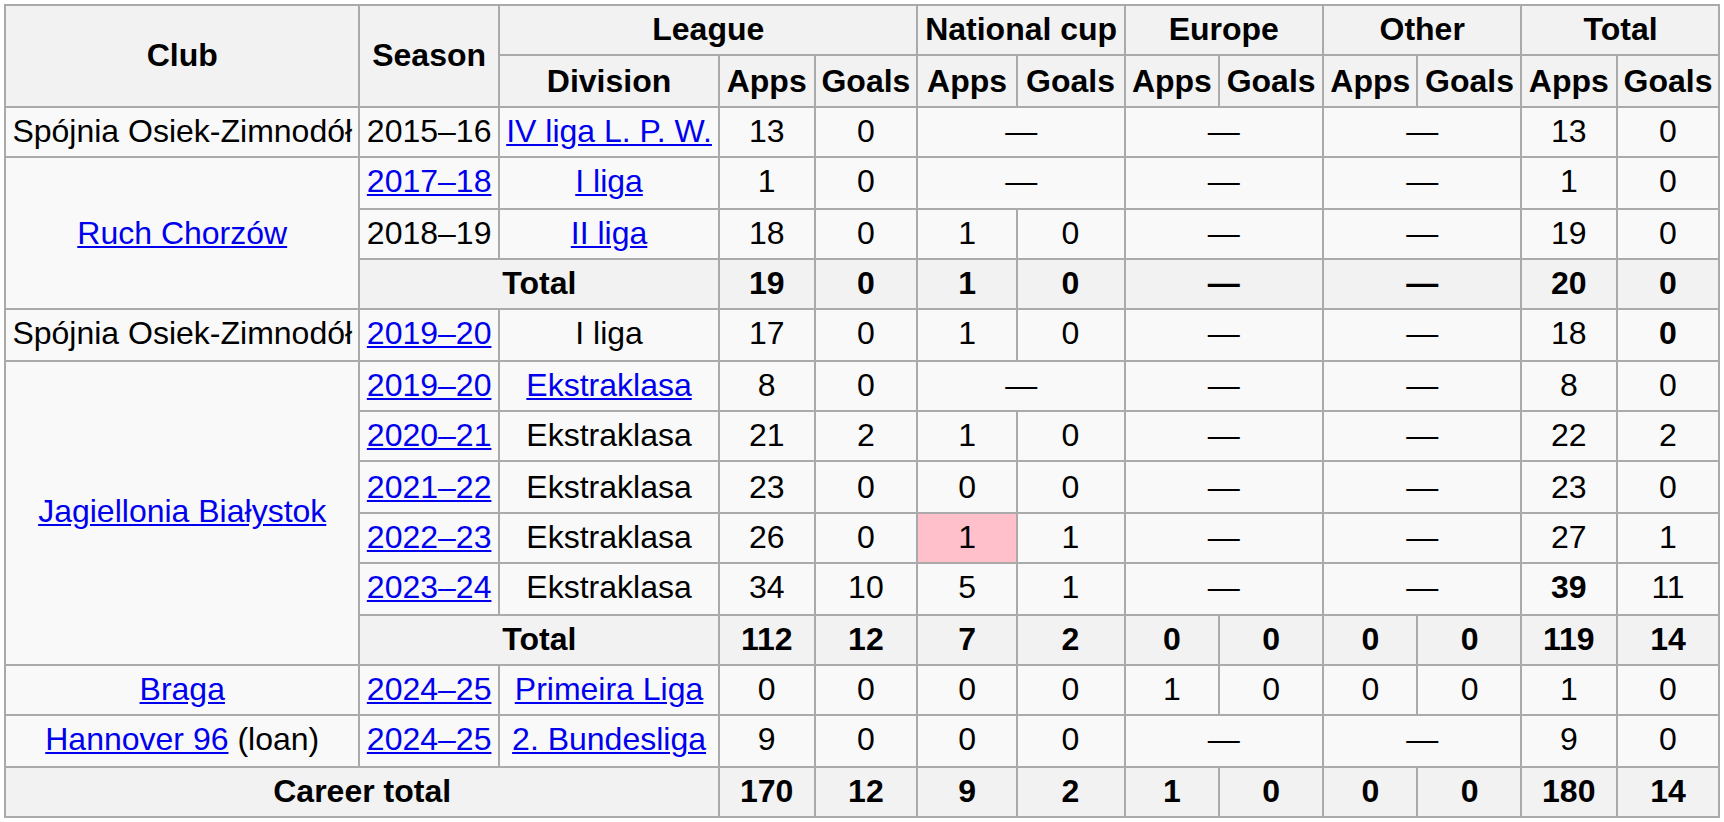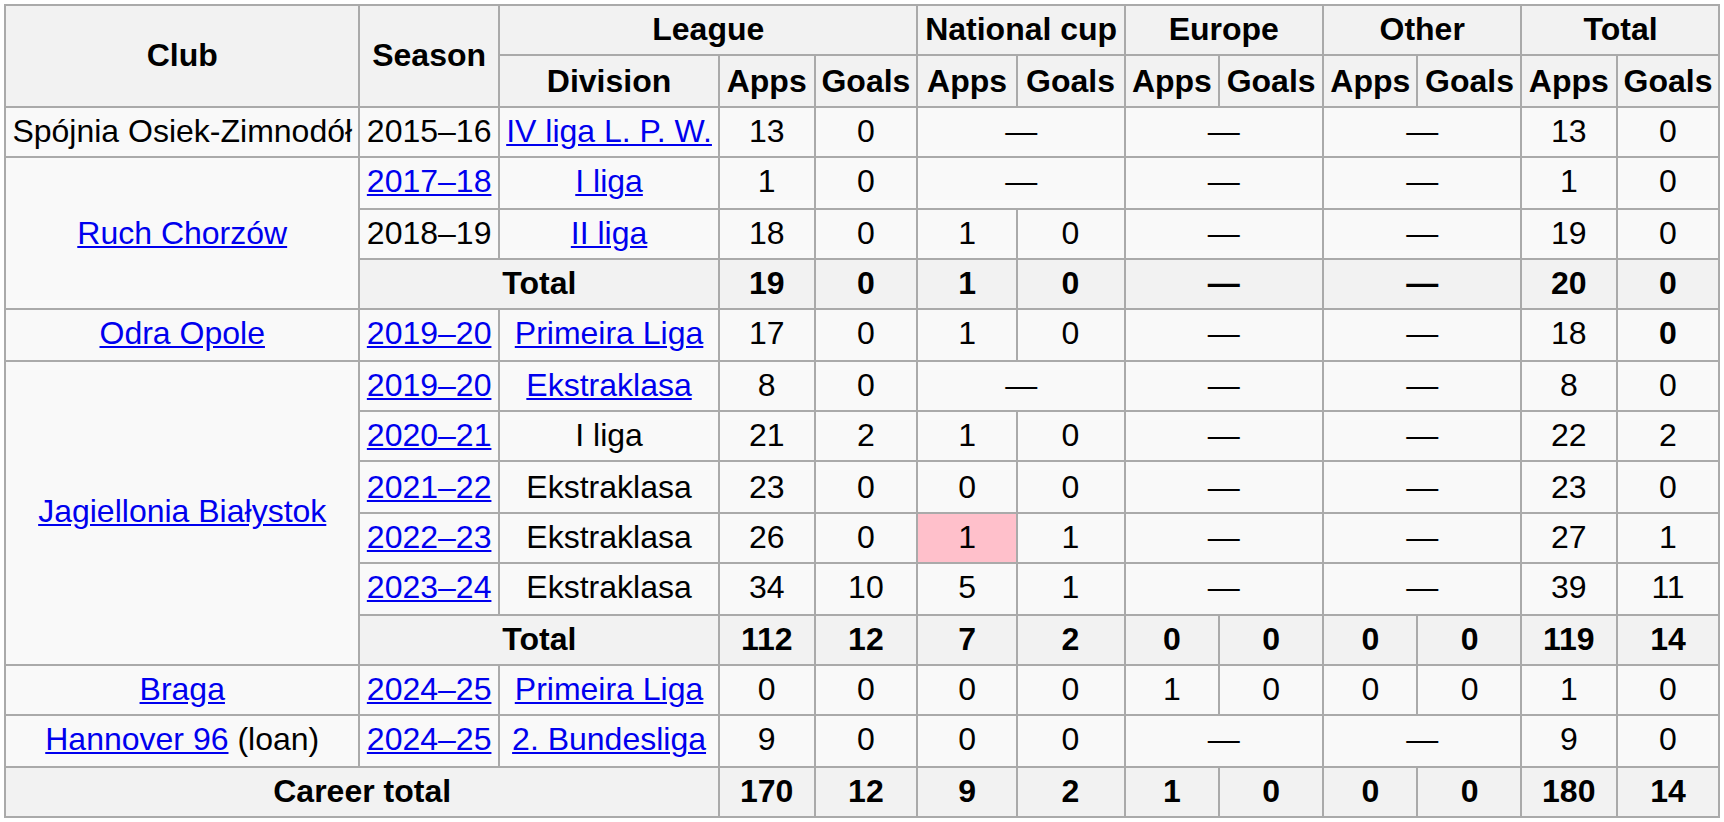 <table class="wikitable" style="text-align:center">
 <tr>
 <th rowspan="2">Club</th>
 <th rowspan="2">Season</th>
 <th colspan="3">League</th>
 <th colspan="2">National cup</th>
 <th colspan="2">Europe</th>
 <th colspan="2">Other</th>
 <th colspan="2">Total</th>
 </tr>
 <tr>
 <th>Division</th>
 <th>Apps</th>
 <th>Goals</th>
 <th>Apps</th>
 <th>Goals</th>
 <th>Apps</th>
 <th>Goals</th>
 <th>Apps</th>
 <th>Goals</th>
 <th>Apps</th>
 <th>Goals</th>
 </tr>
 <tr>
 <td>Spójnia Osiek-Zimnodół</td>
 <td>2015–16</td>
 <td><a href='#'>IV liga L. P. W.</a></td>
 <td>13</td>
 <td>0</td>
 <td colspan="2">—</td>
 <td colspan="2">—</td>
 <td colspan="2">—</td>
 <td>13</td>
 <td>0</td>
 </tr>
 <tr>
 <td rowspan="3"><a href='#'>Ruch Chorzów</a></td>
 <td><a href='#'>2017–18</a></td>
 <td><a href='#'>I liga</a></td>
 <td>1</td>
 <td>0</td>
 <td colspan="2">—</td>
 <td colspan="2">—</td>
 <td colspan="2">—</td>
 <td>1</td>
 <td>0</td>
 </tr>
 <tr>
 <td>2018–19</td>
 <td><a href='#'>II liga</a></td>
 <td>18</td>
 <td>0</td>
 <td>1</td>
 <td>0</td>
 <td colspan="2">—</td>
 <td colspan="2">—</td>
 <td>19</td>
 <td>0</td>
 </tr>
 <tr>
 <th colspan="2">Total</th>
 <th>19</th>
 <th>0</th>
 <th>1</th>
 <th>0</th>
 <th colspan="2">—</th>
 <th colspan="2">—</th>
 <th>20</th>
 <th>0</th>
 </tr>
 <tr>
-<td>Spójnia Osiek-Zimnodół</td>
+<td><a href='#'>Odra Opole</a></td>
 <td><a href='#'>2019–20</a></td>
-<td>I liga</td>
+<td><a href='#'>Primeira Liga</a></td>
 <td>17</td>
 <td>0</td>
 <td>1</td>
 <td>0</td>
 <td colspan="2">—</td>
 <td colspan="2">—</td>
 <td>18</td>
 <td><strong>0</strong></td>
 </tr>
 <tr>
 <td rowspan="6"><a href='#'>Jagiellonia Białystok</a></td>
 <td><a href='#'>2019–20</a></td>
 <td><a href='#'>Ekstraklasa</a></td>
 <td>8</td>
 <td>0</td>
 <td colspan="2">—</td>
 <td colspan="2">—</td>
 <td colspan="2">—</td>
 <td>8</td>
 <td>0</td>
 </tr>
 <tr>
 <td><a href='#'>2020–21</a></td>
-<td>Ekstraklasa</td>
+<td>I liga</td>
 <td>21</td>
 <td>2</td>
 <td>1</td>
 <td>0</td>
 <td colspan="2">—</td>
 <td colspan="2">—</td>
 <td>22</td>
 <td>2</td>
 </tr>
 <tr>
 <td><a href='#'>2021–22</a></td>
 <td>Ekstraklasa</td>
 <td>23</td>
 <td>0</td>
 <td>0</td>
 <td>0</td>
 <td colspan="2">—</td>
 <td colspan="2">—</td>
 <td>23</td>
 <td>0</td>
 </tr>
 <tr>
 <td><a href='#'>2022–23</a></td>
 <td>Ekstraklasa</td>
 <td>26</td>
 <td>0</td>
 <td style="background: pink;">1</td>
 <td>1</td>
 <td colspan="2">—</td>
 <td colspan="2">—</td>
 <td>27</td>
 <td>1</td>
 </tr>
 <tr>
 <td><a href='#'>2023–24</a></td>
 <td>Ekstraklasa</td>
 <td>34</td>
 <td>10</td>
 <td>5</td>
 <td>1</td>
 <td colspan="2">—</td>
 <td colspan="2">—</td>
-<td><strong>39</strong></td>
+<td>39</td>
 <td>11</td>
 </tr>
 <tr>
 <th colspan="2">Total</th>
 <th>112</th>
 <th>12</th>
 <th>7</th>
 <th>2</th>
 <th>0</th>
 <th>0</th>
 <th>0</th>
 <th>0</th>
 <th>119</th>
 <th>14</th>
 </tr>
 <tr>
 <td><a href='#'>Braga</a></td>
 <td><a href='#'>2024–25</a></td>
 <td><a href='#'>Primeira Liga</a></td>
 <td>0</td>
 <td>0</td>
 <td>0</td>
 <td>0</td>
 <td>1</td>
 <td>0</td>
 <td>0</td>
 <td>0</td>
 <td>1</td>
 <td>0</td>
 </tr>
 <tr>
 <td><a href='#'>Hannover 96</a> (loan)</td>
 <td><a href='#'>2024–25</a></td>
 <td><a href='#'>2. Bundesliga</a></td>
 <td>9</td>
 <td>0</td>
 <td>0</td>
 <td>0</td>
 <td colspan="2">—</td>
 <td colspan="2">—</td>
 <td>9</td>
 <td>0</td>
 </tr>
 <tr>
 <th colspan="3">Career total</th>
 <th>170</th>
 <th>12</th>
 <th>9</th>
 <th>2</th>
 <th>1</th>
 <th>0</th>
 <th>0</th>
 <th>0</th>
 <th>180</th>
 <th>14</th>
 </tr>
 </table>
